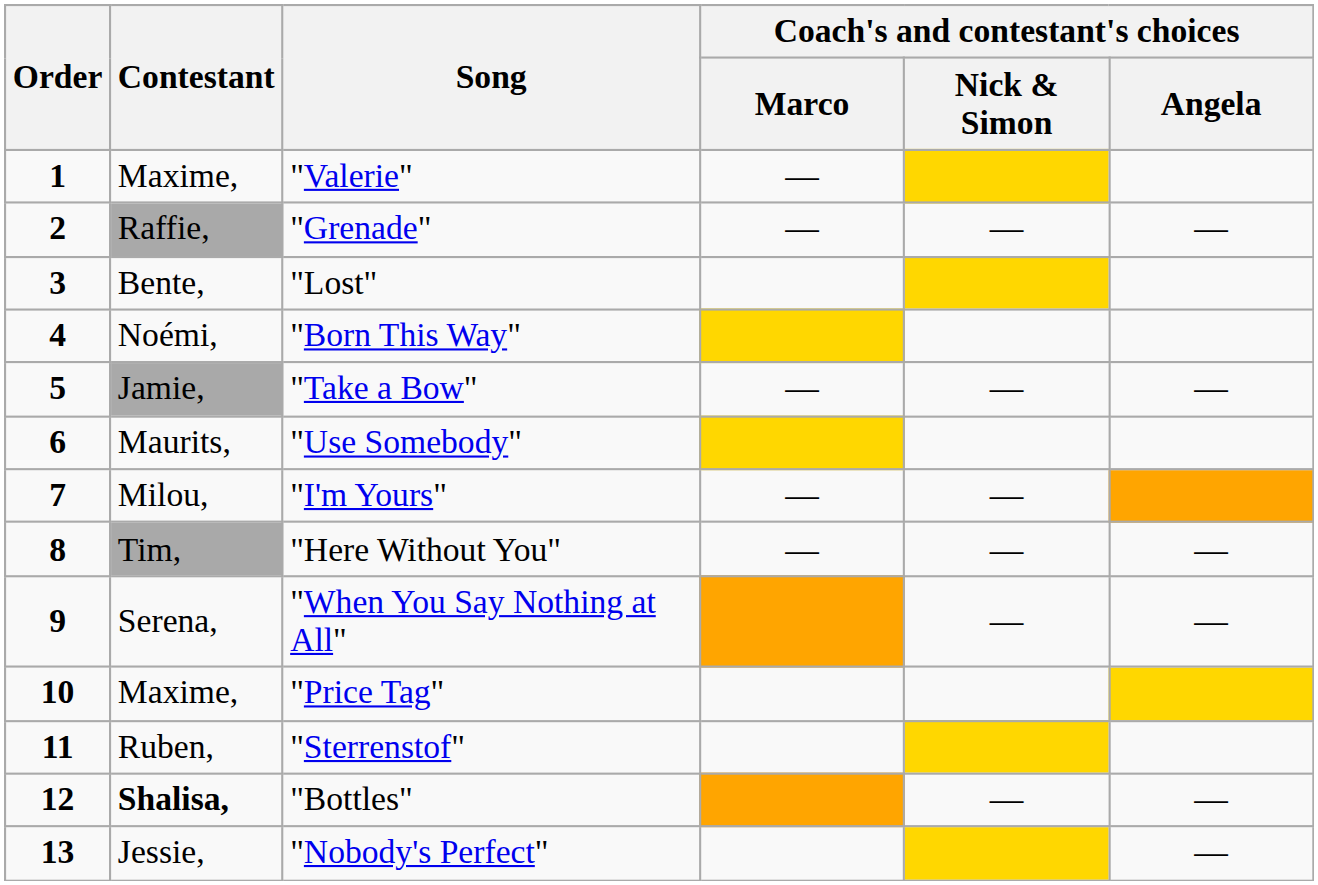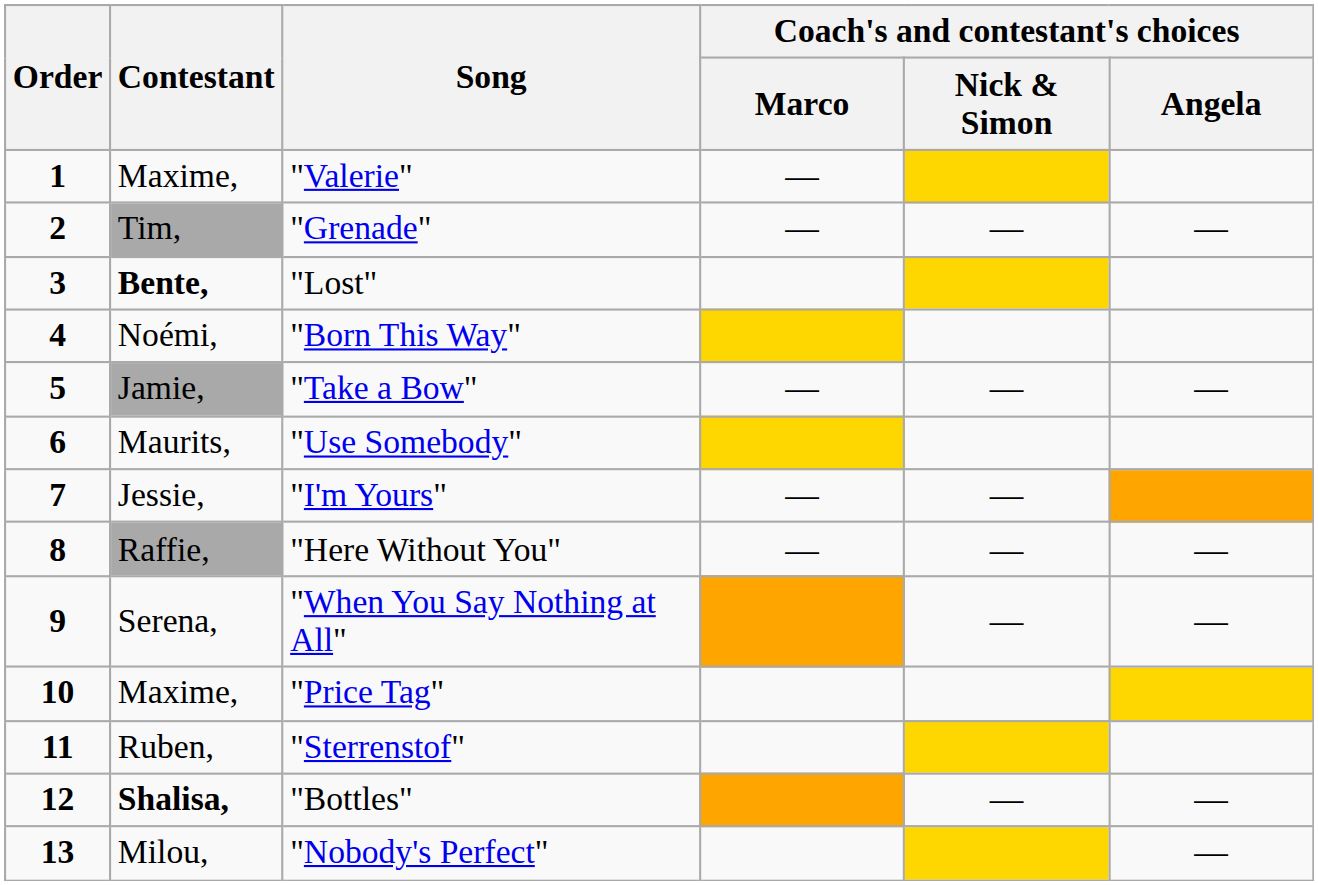 <table class="wikitable" style="width:100%;">
 <tr>
 <th rowspan=2>Order</th>
 <th rowspan=2>Contestant</th>
 <th rowspan=2>Song</th>
 <th colspan=3>Coach's and contestant's choices</th>
 </tr>
 <tr>
 <th width="90">Marco</th>
 <th width="90">Nick & Simon</th>
 <th width="90">Angela</th>
 </tr>
 <tr>
 <td align="center"><strong>1</strong></td>
 <td>Maxime, </td>
 <td>"<a href='#'>Valerie</a>"</td>
 <td align="center">—</td>
 <td style="background:gold;text-align:center;"></td>
 <td style="text-align:center;"></td>
 </tr>
 <tr>
 <td align="center"><strong>2</strong></td>
-<td bgcolor="darkgray">Raffie, </td>
+<td bgcolor="darkgray">Tim, </td>
 <td>"<a href='#'>Grenade</a>"</td>
 <td align="center">—</td>
 <td align="center">—</td>
 <td align="center">—</td>
 </tr>
 <tr>
 <td align="center"><strong>3</strong></td>
-<td>Bente, </td>
+<td><strong>Bente, </strong></td>
 <td>"Lost"</td>
 <td style="text-align:center;"></td>
 <td style="background:gold;text-align:center;"></td>
 <td style="text-align:center;"></td>
 </tr>
 <tr>
 <td align="center"><strong>4</strong></td>
 <td>Noémi, </td>
 <td>"<a href='#'>Born This Way</a>"</td>
 <td style="background:gold;text-align:center;"></td>
 <td style="text-align:center;"></td>
 <td style="text-align:center;"></td>
 </tr>
 <tr>
 <td align="center"><strong>5</strong></td>
 <td bgcolor="darkgray">Jamie, </td>
 <td>"<a href='#'>Take a Bow</a>"</td>
 <td align="center">—</td>
 <td align="center">—</td>
 <td align="center">—</td>
 </tr>
 <tr>
 <td align="center"><strong>6</strong></td>
 <td>Maurits, </td>
 <td>"<a href='#'>Use Somebody</a>"</td>
 <td style="background:gold;text-align:center;"></td>
 <td style="text-align:center;"></td>
 <td style="text-align:center;"></td>
 </tr>
 <tr>
 <td align="center"><strong>7</strong></td>
-<td>Milou, </td>
+<td>Jessie, </td>
 <td>"<a href='#'>I'm Yours</a>"</td>
 <td align="center">—</td>
 <td align="center">—</td>
 <td style="background:orange;text-align:center;"></td>
 </tr>
 <tr>
 <td align="center"><strong>8</strong></td>
-<td bgcolor="darkgray">Tim, </td>
+<td bgcolor="darkgray">Raffie, </td>
 <td>"Here Without You"</td>
 <td align="center">—</td>
 <td align="center">—</td>
 <td align="center">—</td>
 </tr>
 <tr>
 <td align="center"><strong>9</strong></td>
 <td>Serena, </td>
 <td>"<a href='#'>When You Say Nothing at All</a>"</td>
 <td style="background:orange;text-align:center;"></td>
 <td align="center">—</td>
 <td align="center">—</td>
 </tr>
 <tr>
 <td align="center"><strong>10</strong></td>
 <td>Maxime, </td>
 <td>"<a href='#'>Price Tag</a>"</td>
 <td style="text-align:center;"></td>
 <td style="text-align:center;"></td>
 <td style="background:gold;text-align:center;"></td>
 </tr>
 <tr>
 <td align="center"><strong>11</strong></td>
 <td>Ruben, </td>
 <td>"<a href='#'>Sterrenstof</a>"</td>
 <td style="text-align:center;"></td>
 <td style="background:gold;text-align:center;"></td>
 <td style="text-align:center;"></td>
 </tr>
 <tr>
 <td align="center"><strong>12</strong></td>
 <td><strong>Shalisa, </strong></td>
 <td>"Bottles"</td>
 <td style="background:orange;text-align:center;"></td>
 <td align="center">—</td>
 <td align="center">—</td>
 </tr>
 <tr>
 <td align="center"><strong>13</strong></td>
-<td>Jessie, </td>
+<td>Milou, </td>
 <td>"<a href='#'>Nobody's Perfect</a>"</td>
 <td style="text-align:center;"></td>
 <td style="background:gold;text-align:center;"></td>
 <td align="center">—</td>
 </tr>
 </table>
